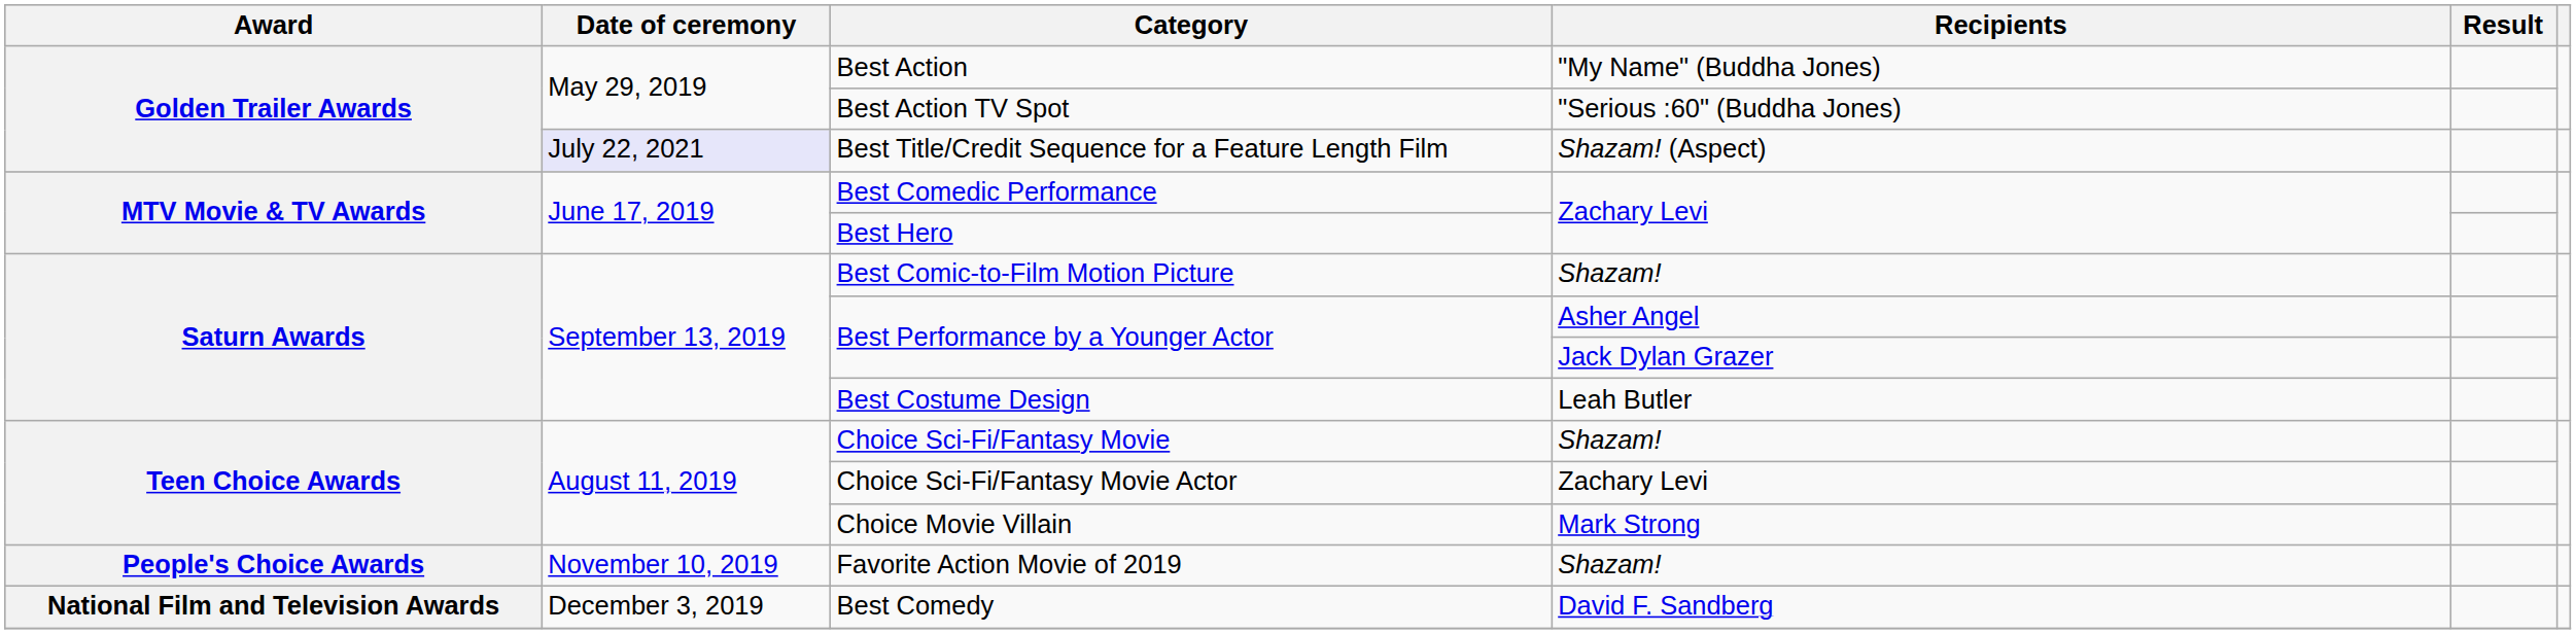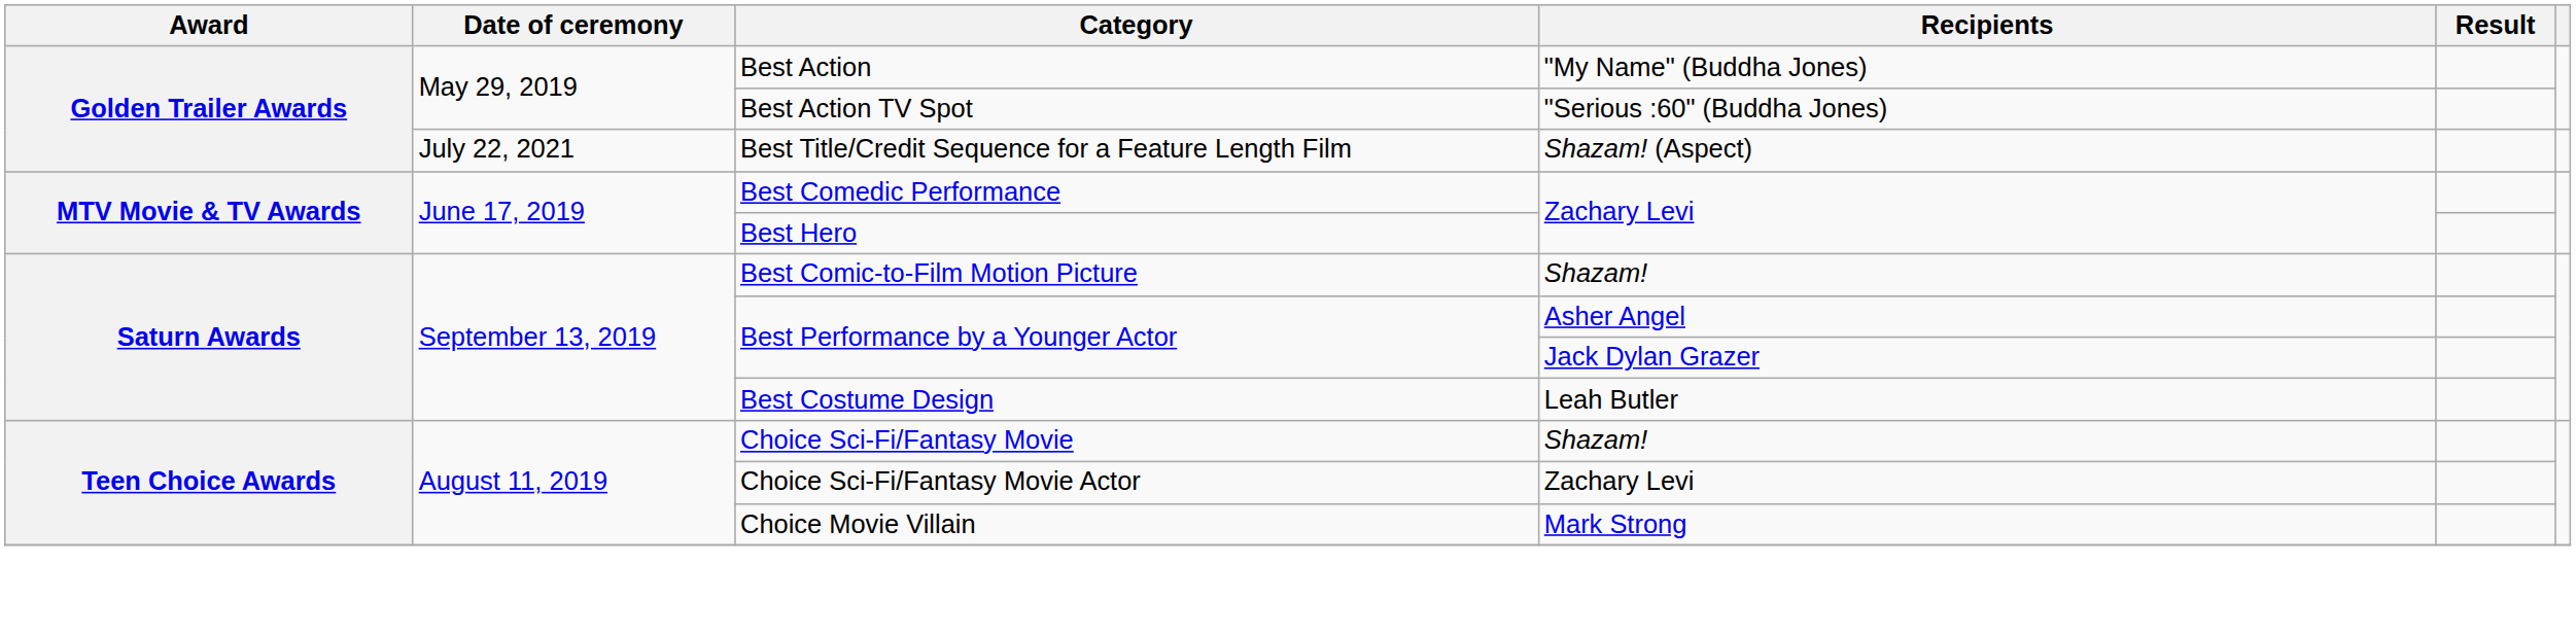 <table class="wikitable sortable plainrowheaders" style="width: 99%;">
 <tr>
 <th scope="col">Award</th>
 <th scope="col">Date of ceremony</th>
 <th scope="col">Category</th>
 <th scope="col" style="width:35%;">Recipients</th>
 <th scope="col">Result</th>
 <th scope="col" class="unsortable"></th>
 </tr>
 <tr>
 <th scope="row" style="text-align:center;"rowspan="3"><a href='#'>Golden Trailer Awards</a></th>
 <td rowspan="2">May 29, 2019</td>
 <td>Best Action</td>
 <td>"My Name" (Buddha Jones)</td>
 <td></td>
 <td style="text-align:center;"rowspan="2"></td>
 </tr>
 <tr>
 <td>Best Action TV Spot</td>
 <td>"Serious :60" (Buddha Jones)</td>
 <td></td>
 </tr>
 <tr>
-<td style="background: lavender;">July 22, 2021</td>
+<td>July 22, 2021</td>
 <td>Best Title/Credit Sequence for a Feature Length Film</td>
 <td><em>Shazam!</em> (Aspect)</td>
 <td></td>
 <td style="text-align:center;"></td>
 </tr>
 <tr>
 <th scope="row" style="text-align:center;"rowspan="2"><a href='#'>MTV Movie & TV Awards</a></th>
 <td rowspan="2"><a href='#'>June 17, 2019</a></td>
 <td><a href='#'>Best Comedic Performance</a></td>
 <td rowspan="2"><a href='#'>Zachary Levi</a></td>
 <td></td>
 <td style="text-align:center;"rowspan="2"></td>
 </tr>
 <tr>
 <td><a href='#'>Best Hero</a></td>
 <td></td>
 </tr>
 <tr>
 <th scope="row" style="text-align:center;"rowspan="4"><a href='#'>Saturn Awards</a></th>
 <td rowspan=4><a href='#'>September 13, 2019</a></td>
 <td><a href='#'>Best Comic-to-Film Motion Picture</a></td>
 <td><em>Shazam!</em></td>
 <td></td>
 <td style="text-align:center;"rowspan="4"></td>
 </tr>
 <tr>
 <td rowspan=2><a href='#'>Best Performance by a Younger Actor</a></td>
 <td><a href='#'>Asher Angel</a></td>
 <td></td>
 </tr>
 <tr>
 <td><a href='#'>Jack Dylan Grazer</a></td>
 <td></td>
 </tr>
 <tr>
 <td><a href='#'>Best Costume Design</a></td>
 <td>Leah Butler</td>
 <td></td>
 </tr>
 <tr>
 <th scope="row" style="text-align:center;"rowspan="3"><a href='#'>Teen Choice Awards</a></th>
 <td rowspan="3"><a href='#'>August 11, 2019</a></td>
 <td><a href='#'>Choice Sci-Fi/Fantasy Movie</a></td>
 <td><em>Shazam!</em></td>
 <td></td>
 <td style="text-align:center;"rowspan="3"></td>
 </tr>
 <tr>
 <td>Choice Sci-Fi/Fantasy Movie Actor</td>
 <td>Zachary Levi</td>
 <td></td>
 </tr>
 <tr>
 <td>Choice Movie Villain</td>
 <td><a href='#'>Mark Strong</a></td>
 <td></td>
 </tr>
 <tr>
-<th scope="row" style="text-align:center;"><a href='#'>People's Choice Awards</a></th>
-<td><a href='#'>November 10, 2019</a></td>
-<td>Favorite Action Movie of 2019</td>
-<td><em>Shazam!</em></td>
-<td></td>
-<td style="text-align:center;"></td>
-</tr>
-<tr>
-<th scope="row" style="text-align:center;">National Film and Television Awards</th>
-<td>December 3, 2019</td>
-<td>Best Comedy</td>
-<td><a href='#'>David F. Sandberg</a></td>
-<td></td>
-<td style="text-align:center;"></td>
-</tr>
-<tr>
 </tr>
 </table>
